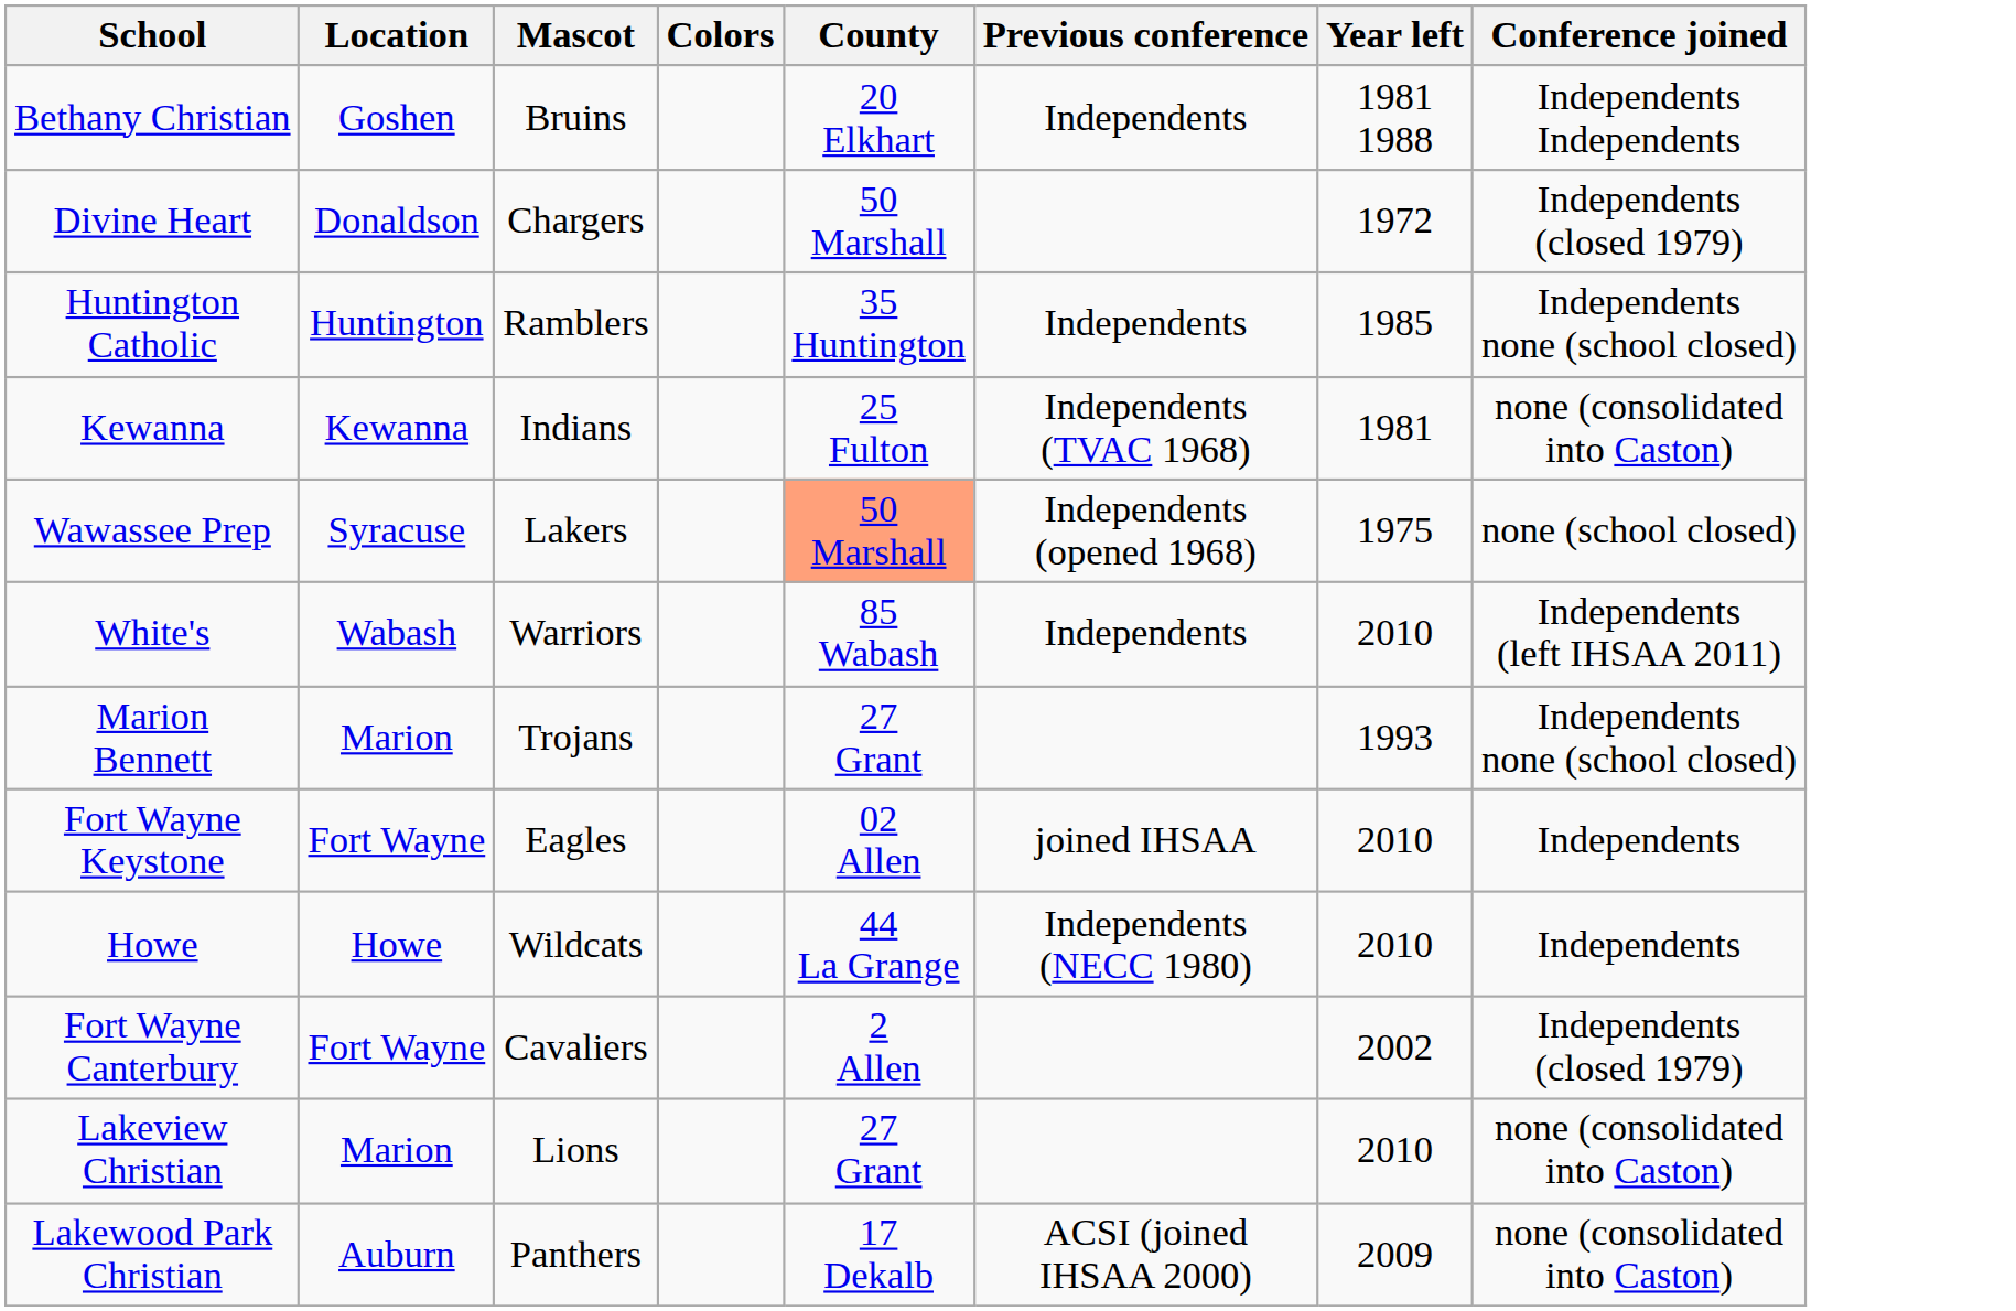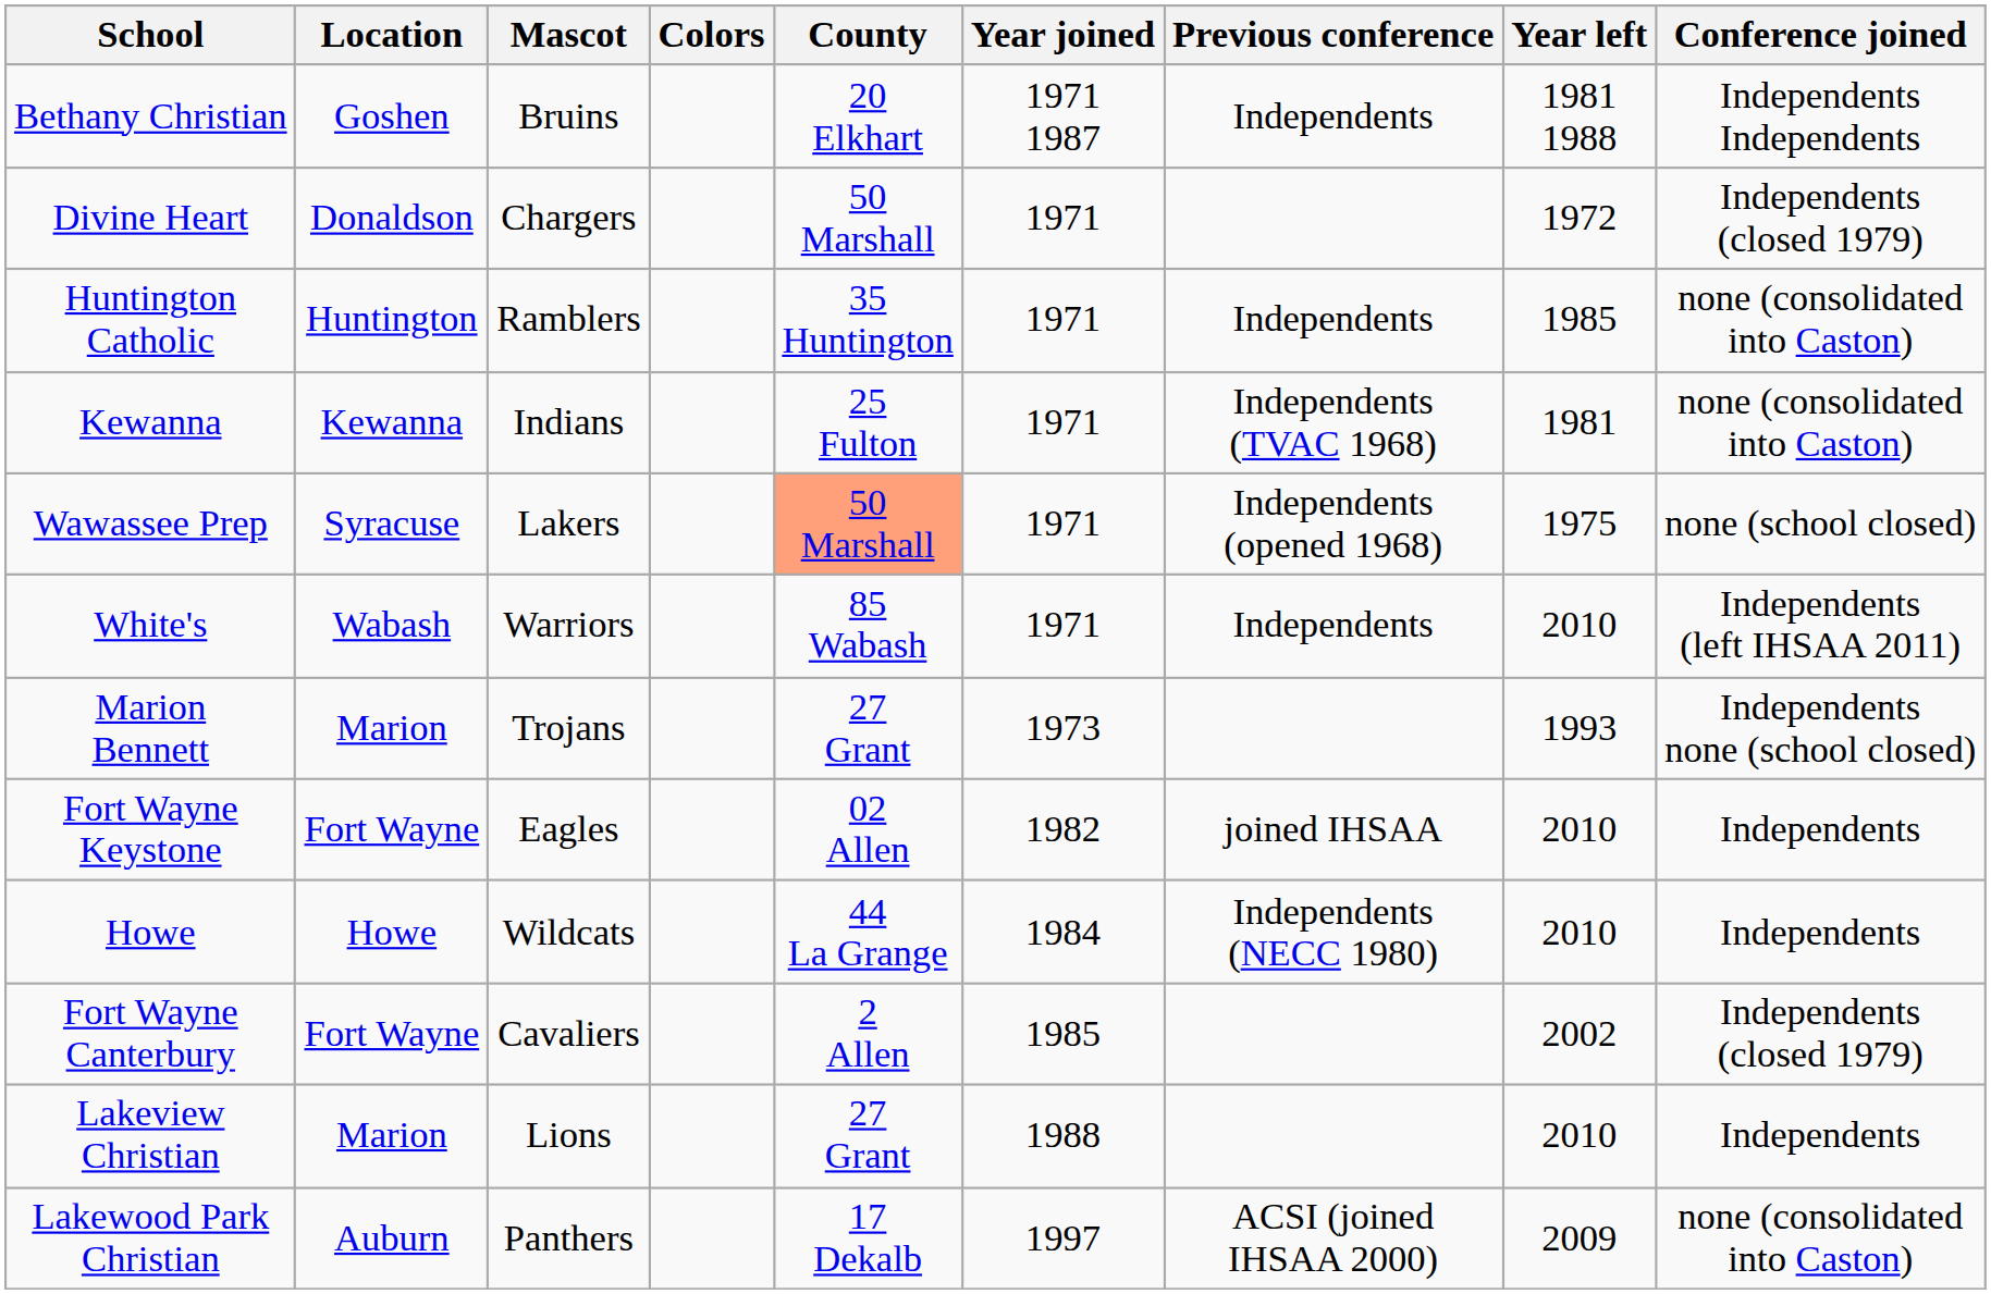 <table class="wikitable" style="text-align:center;">
 <tr>
 <th>School</th>
 <th>Location</th>
 <th>Mascot</th>
 <th>Colors</th>
 <th>County</th>
+<th>Year joined</th>
 <th>Previous conference</th>
 <th>Year left</th>
 <th>Conference joined</th>
 </tr>
 <tr>
 <td><a href='#'>Bethany Christian</a></td>
 <td><a href='#'>Goshen</a></td>
 <td>Bruins</td>
 <td> </td>
 <td><a href='#'>20 <br> Elkhart</a></td>
+<td>1971 <br> 1987</td>
 <td>Independents<br></td>
 <td>1981 <br> 1988</td>
 <td>Independents<br>Independents</td>
 </tr>
 <tr>
 <td><a href='#'>Divine Heart</a></td>
 <td><a href='#'>Donaldson</a></td>
 <td>Chargers</td>
 <td> </td>
 <td><a href='#'>50 <br> Marshall</a></td>
+<td>1971</td>
 <td></td>
 <td>1972</td>
 <td>Independents<br>(closed 1979)</td>
 </tr>
 <tr>
 <td><a href='#'>Huntington <br> Catholic</a></td>
 <td><a href='#'>Huntington</a></td>
 <td>Ramblers</td>
 <td> </td>
 <td><a href='#'>35 <br> Huntington</a></td>
+<td>1971</td>
 <td>Independents</td>
 <td>1985</td>
-<td>Independents<br>none (school closed)</td>
+<td>none (consolidated<br>into <a href='#'>Caston</a>)</td>
 </tr>
 <tr>
 <td><a href='#'>Kewanna</a></td>
 <td><a href='#'>Kewanna</a></td>
 <td>Indians</td>
 <td> </td>
 <td><a href='#'>25 <br> Fulton</a></td>
+<td>1971</td>
 <td>Independents<br>(<a href='#'>TVAC</a> 1968)</td>
 <td>1981</td>
 <td>none (consolidated<br>into <a href='#'>Caston</a>)</td>
 </tr>
 <tr>
 <td><a href='#'>Wawassee Prep</a></td>
 <td><a href='#'>Syracuse</a></td>
 <td>Lakers</td>
 <td> </td>
 <td style="background: lightsalmon;"><a href='#'>50 <br> Marshall</a></td>
+<td>1971</td>
 <td>Independents<br>(opened 1968)</td>
 <td>1975</td>
 <td>none (school closed)</td>
 </tr>
 <tr>
 <td><a href='#'>White's</a></td>
 <td><a href='#'>Wabash</a></td>
 <td>Warriors</td>
 <td> </td>
 <td><a href='#'>85 <br> Wabash</a></td>
+<td>1971</td>
 <td>Independents</td>
 <td>2010</td>
 <td>Independents<br>(left IHSAA 2011)</td>
 </tr>
 <tr>
 <td><a href='#'>Marion<br>Bennett</a></td>
 <td><a href='#'>Marion</a></td>
 <td>Trojans</td>
 <td> </td>
 <td><a href='#'>27 <br> Grant</a></td>
+<td>1973</td>
 <td></td>
 <td>1993</td>
 <td>Independents<br>none (school closed)</td>
 </tr>
 <tr>
 <td><a href='#'>Fort Wayne <br> Keystone</a></td>
 <td><a href='#'>Fort Wayne</a></td>
 <td>Eagles</td>
 <td> </td>
 <td><a href='#'>02 <br> Allen</a></td>
+<td>1982</td>
 <td>joined IHSAA</td>
 <td>2010</td>
 <td>Independents</td>
 </tr>
 <tr>
 <td><a href='#'>Howe</a></td>
 <td><a href='#'>Howe</a></td>
 <td>Wildcats</td>
 <td> </td>
 <td><a href='#'>44 <br> La Grange</a></td>
+<td>1984</td>
 <td>Independents<br>(<a href='#'>NECC</a> 1980)</td>
 <td>2010</td>
 <td>Independents</td>
 </tr>
 <tr>
 <td><a href='#'>Fort Wayne <br> Canterbury</a></td>
 <td><a href='#'>Fort Wayne</a></td>
 <td>Cavaliers</td>
 <td> </td>
 <td><a href='#'>2 <br> Allen</a></td>
+<td>1985</td>
 <td></td>
 <td>2002</td>
 <td>Independents<br>(closed 1979)</td>
 </tr>
 <tr>
 <td><a href='#'>Lakeview <br> Christian</a></td>
 <td><a href='#'>Marion</a></td>
 <td>Lions</td>
 <td>  </td>
 <td><a href='#'>27 <br> Grant</a></td>
+<td>1988</td>
 <td></td>
 <td>2010</td>
-<td>none (consolidated<br>into <a href='#'>Caston</a>)</td>
+<td>Independents</td>
 </tr>
 <tr>
 <td><a href='#'>Lakewood Park <br> Christian</a></td>
 <td><a href='#'>Auburn</a></td>
 <td>Panthers</td>
 <td>  </td>
 <td><a href='#'>17 <br> Dekalb</a></td>
+<td>1997</td>
 <td>ACSI (joined<br>IHSAA 2000)</td>
 <td>2009</td>
 <td>none (consolidated<br>into <a href='#'>Caston</a>)</td>
 </tr>
 </table>
